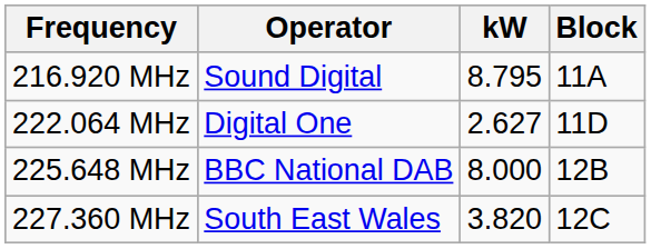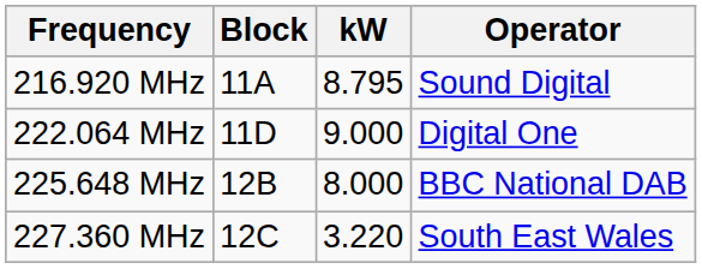 <table class="wikitable sortable">
 <tr>
 <th>Frequency</th>
+<th>Block</th>
+<th>kW</th>
 <th>Operator</th>
-<th>kW</th>
-<th>Block</th>
 </tr>
 <tr>
 <td>216.920 MHz</td>
+<td>11A</td>
+<td>8.795</td>
 <td><a href='#'>Sound Digital</a></td>
-<td>8.795</td>
-<td>11A</td>
 </tr>
 <tr>
 <td>222.064 MHz</td>
+<td>11D</td>
+<td>9.000</td>
 <td><a href='#'>Digital One</a></td>
-<td>2.627</td>
-<td>11D</td>
 </tr>
 <tr>
 <td>225.648 MHz</td>
+<td>12B</td>
+<td>8.000</td>
 <td><a href='#'>BBC National DAB</a></td>
-<td>8.000</td>
-<td>12B</td>
 </tr>
 <tr>
 <td>227.360 MHz</td>
+<td>12C</td>
+<td>3.220</td>
 <td><a href='#'>South East Wales</a></td>
-<td>3.820</td>
-<td>12C</td>
 </tr>
 </table>
